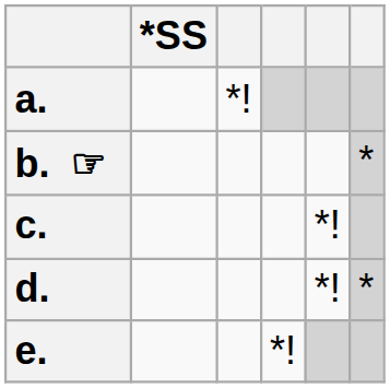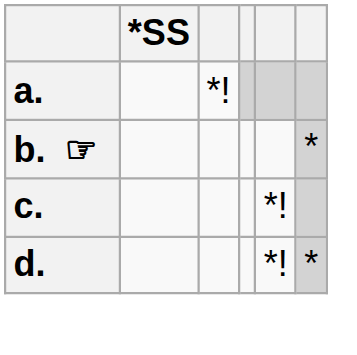 <table class="wikitable" style="text-align: center; float: left; margin-right: 1em;">
 <tr>
 <th colspan="2"></th>
 <th>*SS</th>
 <th></th>
 <th></th>
 <th></th>
 <th></th>
 </tr>
 <tr>
 <th style="text-align: left; border-right: none;">a.</th>
 <th style="text-align: left; border-left: none;"></th>
 <td></td>
 <td>*!</td>
 <td style="background: lightgray;"></td>
 <td style="background: lightgray;"></td>
 <td style="background: lightgray;"></td>
 </tr>
 <tr>
 <th style="text-align: left; border-right: none;">b.  ☞</th>
 <th style="text-align: left; border-left: none;"></th>
 <td></td>
 <td></td>
 <td></td>
 <td></td>
 <td style="background: lightgray;">*</td>
 </tr>
 <tr>
 <th style="text-align: left; border-right: none;">c.</th>
 <th style="text-align: left; border-left: none;"></th>
 <td></td>
 <td></td>
 <td></td>
 <td>*!</td>
 <td style="background: lightgray;"></td>
 </tr>
 <tr>
 <th style="text-align: left; border-right: none;">d.</th>
 <th style="text-align: left; border-left: none;"></th>
 <td></td>
 <td></td>
 <td></td>
 <td>*!</td>
 <td style="background: lightgray;">*</td>
 </tr>
-<tr>
-<th style="text-align: left; border-right: none;">e.</th>
-<th style="text-align: left; border-left: none;"></th>
-<td></td>
-<td></td>
-<td>*!</td>
-<td style="background: lightgray;"></td>
-<td style="background: lightgray;"></td>
-</tr>
 </table>
